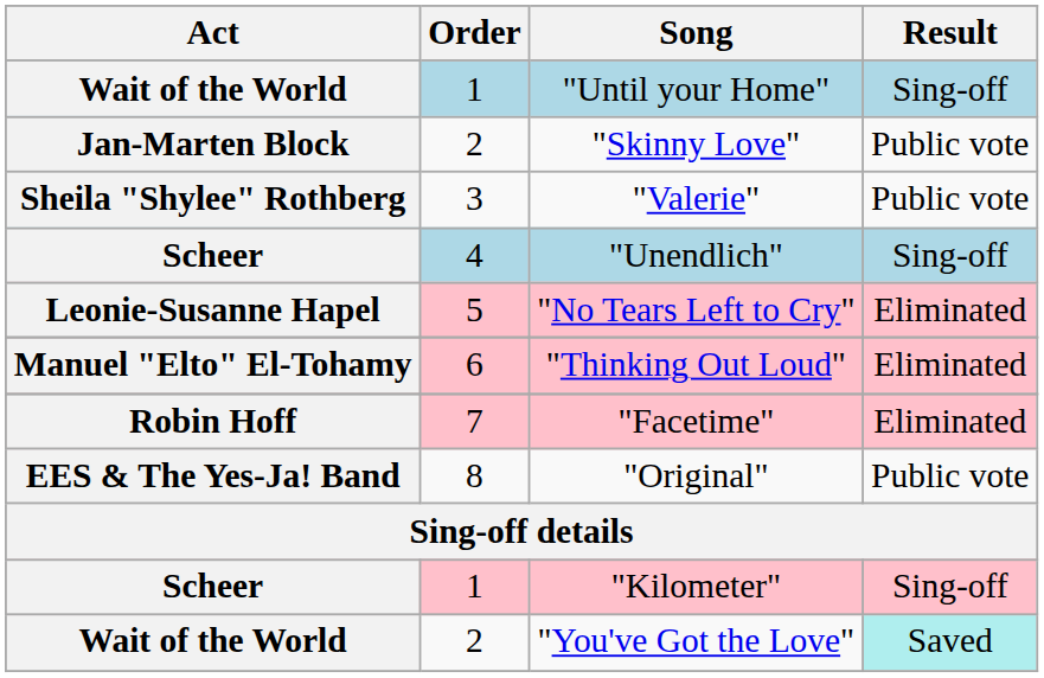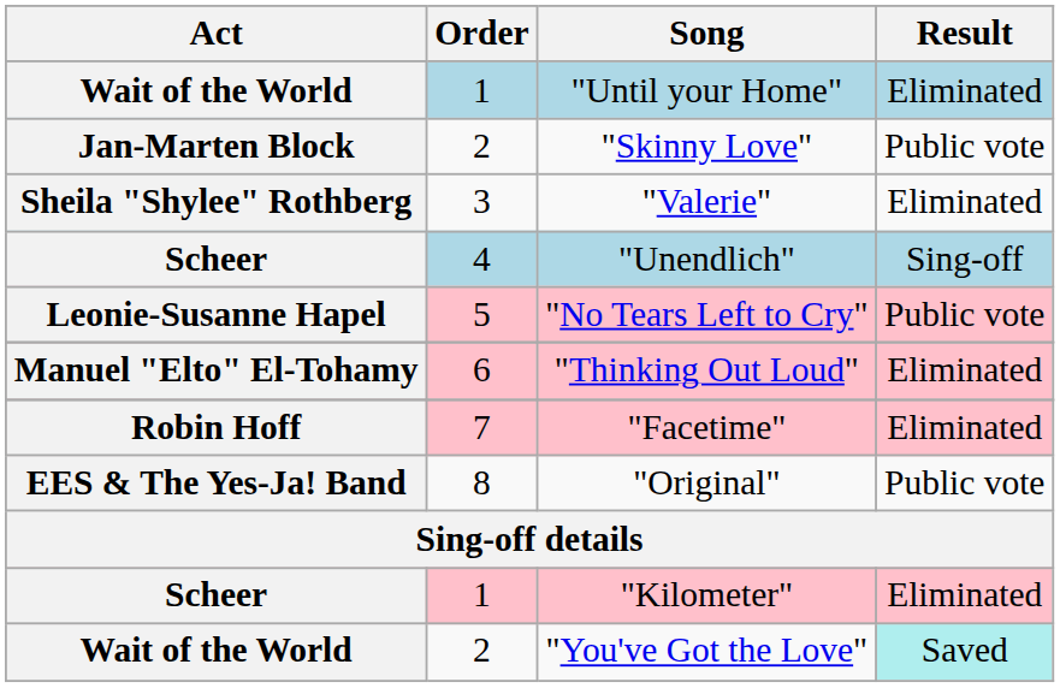 <table class="wikitable plainrowheaders" style="text-align:center;">
 <tr>
 <th scope="col">Act</th>
 <th scope="col">Order</th>
 <th scope="col">Song</th>
 <th scope="col">Result</th>
 </tr>
 <tr style="background:lightblue;">
 <th scope=row>Wait of the World</th>
 <td>1</td>
 <td>"Until your Home"</td>
-<td>Sing-off</td>
+<td>Eliminated</td>
 </tr>
 <tr>
 <th scope=row>Jan-Marten Block</th>
 <td>2</td>
 <td>"<a href='#'>Skinny Love</a>"</td>
 <td>Public vote</td>
 </tr>
 <tr>
 <th scope=row>Sheila "Shylee" Rothberg</th>
 <td>3</td>
 <td>"<a href='#'>Valerie</a>"</td>
-<td>Public vote</td>
+<td>Eliminated</td>
 </tr>
 <tr style="background:lightblue;">
 <th scope=row>Scheer</th>
 <td>4</td>
 <td>"Unendlich"</td>
 <td>Sing-off</td>
 </tr>
 <tr style="background:pink;">
 <th scope=row>Leonie-Susanne Hapel</th>
 <td>5</td>
 <td>"<a href='#'>No Tears Left to Cry</a>"</td>
-<td>Eliminated</td>
+<td>Public vote</td>
 </tr>
 <tr>
 </tr>
 <tr style="background:pink;">
 <th scope=row>Manuel "Elto" El-Tohamy</th>
 <td>6</td>
 <td>"<a href='#'>Thinking Out Loud</a>"</td>
 <td>Eliminated</td>
 </tr>
 <tr>
 </tr>
 <tr style="background:pink;">
 <th scope=row>Robin Hoff</th>
 <td>7</td>
 <td>"Facetime"</td>
 <td>Eliminated</td>
 </tr>
 <tr>
 <th scope=row>EES & The Yes-Ja! Band</th>
 <td>8</td>
 <td>"Original"</td>
 <td>Public vote</td>
 </tr>
 <tr>
 <th colspan="4">Sing-off details</th>
 </tr>
 <tr style="background:pink;">
 <th scope="row">Scheer</th>
 <td>1</td>
 <td>"Kilometer"</td>
-<td>Sing-off</td>
+<td>Eliminated</td>
 </tr>
 <tr>
 <th scope="row">Wait of the World</th>
 <td>2</td>
 <td>"<a href='#'>You've Got the Love</a>"</td>
 <td style="background: paleturquoise;">Saved</td>
 </tr>
 </table>
